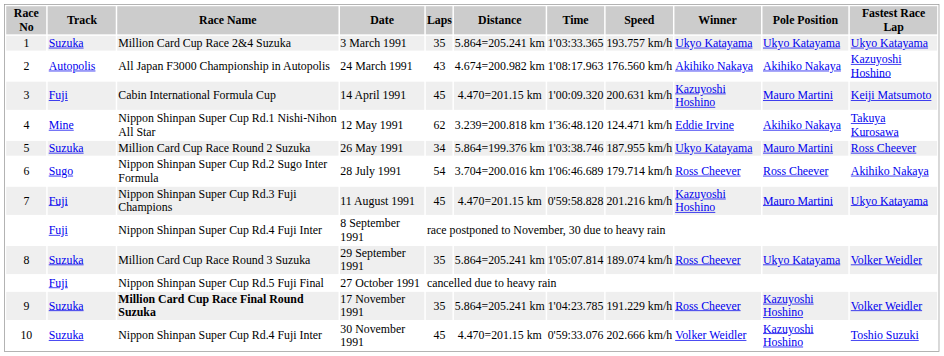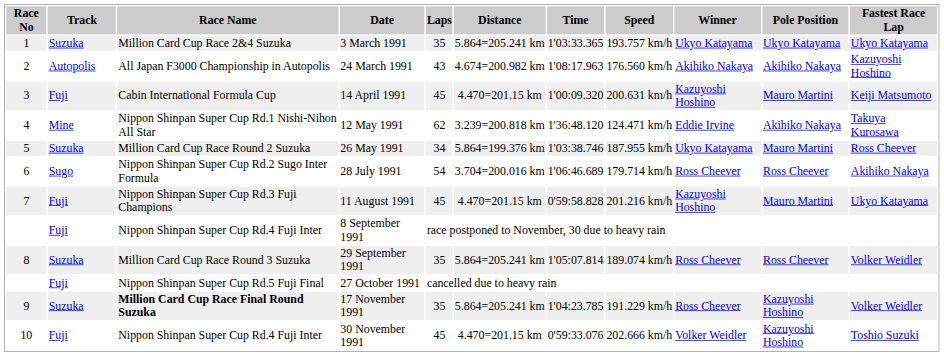 <table border="0" style="border: 1px solid #999; background-color:#FFFFFF; text-align:center">
 <tr align="center" style="background:#CCCCCC;">
 <th>Race No</th>
 <th>Track</th>
 <th>Race Name</th>
 <th>Date</th>
 <th>Laps</th>
 <th>Distance</th>
 <th>Time</th>
 <th>Speed</th>
 <th>Winner</th>
 <th>Pole Position</th>
 <th>Fastest Race Lap</th>
 </tr>
 <tr style="background:#EFEFEF;">
 <td>1</td>
 <td align="left" width="90"><a href='#'>Suzuka</a></td>
 <td align="left">Million Card Cup Race 2&4 Suzuka</td>
 <td align="left">3 March 1991</td>
 <td>35</td>
 <td>5.864=205.241 km</td>
 <td>1'03:33.365</td>
 <td>193.757 km/h</td>
 <td align="left"><a href='#'>Ukyo Katayama</a></td>
 <td align="left"><a href='#'>Ukyo Katayama</a></td>
 <td align="left"><a href='#'>Ukyo Katayama</a></td>
 </tr>
 <tr>
 <td>2</td>
 <td align="left"><a href='#'>Autopolis</a></td>
 <td align="left">All Japan F3000 Championship in Autopolis</td>
 <td align="left">24 March 1991</td>
 <td>43</td>
 <td>4.674=200.982 km</td>
 <td>1'08:17.963</td>
 <td>176.560 km/h</td>
 <td align="left"><a href='#'>Akihiko Nakaya</a></td>
 <td align="left"><a href='#'>Akihiko Nakaya</a></td>
 <td align="left"><a href='#'>Kazuyoshi Hoshino</a></td>
 </tr>
 <tr style="background:#EFEFEF;">
 <td>3</td>
 <td align="left"><a href='#'>Fuji</a></td>
 <td align="left">Cabin International Formula Cup</td>
 <td align="left">14 April 1991</td>
 <td>45</td>
 <td>4.470=201.15 km</td>
 <td>1'00:09.320</td>
 <td>200.631 km/h</td>
 <td align="left"><a href='#'>Kazuyoshi Hoshino</a></td>
 <td align="left"><a href='#'>Mauro Martini</a></td>
 <td align="left"><a href='#'>Keiji Matsumoto</a></td>
 </tr>
 <tr>
 <td>4</td>
 <td align="left"><a href='#'>Mine</a></td>
 <td align="left">Nippon Shinpan Super Cup Rd.1 Nishi-Nihon All Star</td>
 <td align="left">12 May 1991</td>
 <td>62</td>
 <td>3.239=200.818 km</td>
 <td>1'36:48.120</td>
 <td>124.471 km/h</td>
 <td align="left"><a href='#'>Eddie Irvine</a></td>
 <td align="left"><a href='#'>Akihiko Nakaya</a></td>
 <td align="left"><a href='#'>Takuya Kurosawa</a></td>
 </tr>
 <tr style="background:#EFEFEF;">
 <td>5</td>
 <td align="left"><a href='#'>Suzuka</a></td>
 <td align="left">Million Card Cup Race Round 2 Suzuka</td>
 <td align="left">26 May 1991</td>
 <td>34</td>
 <td>5.864=199.376 km</td>
 <td>1'03:38.746</td>
 <td>187.955 km/h</td>
 <td align="left"><a href='#'>Ukyo Katayama</a></td>
 <td align="left"><a href='#'>Mauro Martini</a></td>
 <td align="left"><a href='#'>Ross Cheever</a></td>
 </tr>
 <tr>
 <td>6</td>
 <td align="left"><a href='#'>Sugo</a></td>
 <td align="left">Nippon Shinpan Super Cup Rd.2 Sugo Inter Formula</td>
 <td align="left">28 July 1991</td>
 <td>54</td>
 <td>3.704=200.016 km</td>
 <td>1'06:46.689</td>
 <td>179.714 km/h</td>
 <td align="left"><a href='#'>Ross Cheever</a></td>
 <td align="left"><a href='#'>Ross Cheever</a></td>
 <td align="left"><a href='#'>Akihiko Nakaya</a></td>
 </tr>
 <tr style="background:#EFEFEF;">
 <td>7</td>
 <td align="left"><a href='#'>Fuji</a></td>
 <td align="left">Nippon Shinpan Super Cup Rd.3 Fuji Champions</td>
 <td align="left">11 August 1991</td>
 <td>45</td>
 <td>4.470=201.15 km</td>
 <td>0'59:58.828</td>
 <td>201.216 km/h</td>
 <td align="left"><a href='#'>Kazuyoshi Hoshino</a></td>
 <td align="left"><a href='#'>Mauro Martini</a></td>
 <td align="left"><a href='#'>Ukyo Katayama</a></td>
 </tr>
 <tr>
 <td></td>
 <td align="left"><a href='#'>Fuji</a></td>
 <td align="left">Nippon Shinpan Super Cup Rd.4 Fuji Inter</td>
 <td align="left">8 September 1991</td>
 <td colspan=4 align="left">race postponed to November, 30 due to heavy rain</td>
 </tr>
 <tr style="background:#EFEFEF;">
 <td>8</td>
 <td align="left"><a href='#'>Suzuka</a></td>
 <td align="left">Million Card Cup Race Round 3 Suzuka</td>
 <td align="left">29 September 1991</td>
 <td>35</td>
 <td>5.864=205.241 km</td>
 <td>1'05:07.814</td>
 <td>189.074 km/h</td>
 <td align="left"><a href='#'>Ross Cheever</a></td>
-<td align="left"><a href='#'>Ukyo Katayama</a></td>
+<td align="left"><a href='#'>Ross Cheever</a></td>
 <td align="left"><a href='#'>Volker Weidler</a></td>
 </tr>
 <tr>
 <td></td>
 <td align="left"><a href='#'>Fuji</a></td>
 <td align="left">Nippon Shinpan Super Cup Rd.5 Fuji Final</td>
 <td align="left">27 October 1991</td>
 <td colspan=4 align="left">cancelled due to heavy rain</td>
 </tr>
 <tr style="background:#EFEFEF;">
 <td>9</td>
 <td align="left"><a href='#'>Suzuka</a></td>
 <td align="left"><strong>Million Card Cup Race Final Round Suzuka</strong></td>
 <td align="left">17 November 1991</td>
 <td>35</td>
 <td>5.864=205.241 km</td>
 <td>1'04:23.785</td>
 <td>191.229 km/h</td>
 <td align="left"><a href='#'>Ross Cheever</a></td>
 <td align="left"><a href='#'>Kazuyoshi Hoshino</a></td>
 <td align="left"><a href='#'>Volker Weidler</a></td>
 </tr>
 <tr>
 <td>10</td>
-<td align="left"><a href='#'>Suzuka</a></td>
+<td align="left"><a href='#'>Fuji</a></td>
 <td align="left">Nippon Shinpan Super Cup Rd.4 Fuji Inter</td>
 <td align="left">30 November 1991</td>
 <td>45</td>
 <td>4.470=201.15 km</td>
 <td>0'59:33.076</td>
 <td>202.666 km/h</td>
 <td align="left"><a href='#'>Volker Weidler</a></td>
 <td align="left"><a href='#'>Kazuyoshi Hoshino</a></td>
 <td align="left"><a href='#'>Toshio Suzuki</a></td>
 </tr>
 </table>
